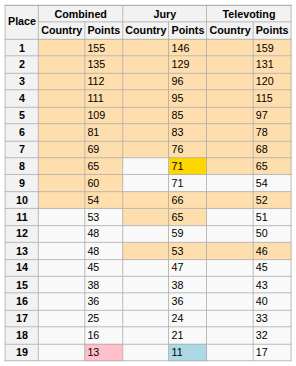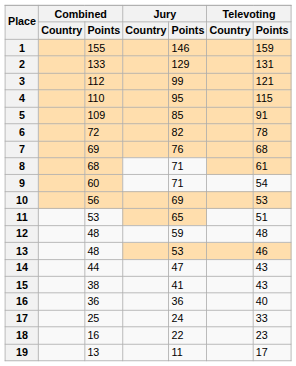 <table class="wikitable collapsible plainrowheaders" style="float:right; margin:10px; font-size:85%;">
 <tr>
 </tr>
 <tr>
 <th scope="col" rowspan="2">Place</th>
 <th scope="col" colspan="2">Combined</th>
 <th scope="col" colspan="2">Jury</th>
 <th scope="col" colspan="2">Televoting</th>
 </tr>
 <tr>
 <th scope="col">Country</th>
 <th scope="col">Points</th>
 <th scope="col">Country</th>
 <th scope="col">Points</th>
 <th scope="col">Country</th>
 <th scope="col">Points</th>
 </tr>
 <tr>
 <th scope="row" style="text-align:center">1</th>
 <td bgcolor="navajowhite"></td>
 <td bgcolor="navajowhite">155</td>
 <td bgcolor="navajowhite"></td>
 <td bgcolor="navajowhite">146</td>
 <td bgcolor="navajowhite"></td>
 <td bgcolor="navajowhite">159</td>
 </tr>
 <tr>
 <th scope="row" style="text-align:center">2</th>
 <td bgcolor="navajowhite"></td>
-<td bgcolor="navajowhite">135</td>
+<td bgcolor="navajowhite">133</td>
 <td bgcolor="navajowhite"></td>
 <td bgcolor="navajowhite">129</td>
 <td bgcolor="navajowhite"></td>
 <td bgcolor="navajowhite">131</td>
 </tr>
 <tr>
 <th scope="row" style="text-align:center">3</th>
 <td bgcolor="navajowhite"></td>
 <td bgcolor="navajowhite">112</td>
 <td bgcolor="navajowhite"></td>
-<td bgcolor="navajowhite">96</td>
+<td bgcolor="navajowhite">99</td>
 <td bgcolor="navajowhite"></td>
-<td bgcolor="navajowhite">120</td>
+<td bgcolor="navajowhite">121</td>
 </tr>
 <tr>
 <th scope="row" style="text-align:center">4</th>
 <td bgcolor="navajowhite"></td>
-<td bgcolor="navajowhite">111</td>
+<td bgcolor="navajowhite">110</td>
 <td bgcolor="navajowhite"></td>
 <td bgcolor="navajowhite">95</td>
 <td bgcolor="navajowhite"></td>
 <td bgcolor="navajowhite">115</td>
 </tr>
 <tr>
 <th scope="row" style="text-align:center">5</th>
 <td bgcolor="navajowhite"></td>
 <td bgcolor="navajowhite">109</td>
 <td bgcolor="navajowhite"></td>
 <td bgcolor="navajowhite">85</td>
 <td bgcolor="navajowhite"></td>
-<td bgcolor="navajowhite">97</td>
+<td bgcolor="navajowhite">91</td>
 </tr>
 <tr>
 <th scope="row" style="text-align:center">6</th>
 <td bgcolor="navajowhite"></td>
-<td bgcolor="navajowhite">81</td>
+<td bgcolor="navajowhite">72</td>
 <td bgcolor="navajowhite"></td>
-<td bgcolor="navajowhite">83</td>
+<td bgcolor="navajowhite">82</td>
 <td bgcolor="navajowhite"></td>
 <td bgcolor="navajowhite">78</td>
 </tr>
 <tr>
 <th scope="row" style="text-align:center">7</th>
 <td bgcolor="navajowhite"></td>
 <td bgcolor="navajowhite">69</td>
 <td bgcolor="navajowhite"></td>
 <td bgcolor="navajowhite">76</td>
 <td bgcolor="navajowhite"></td>
 <td bgcolor="navajowhite">68</td>
 </tr>
 <tr>
 <th scope="row" style="text-align:center">8</th>
 <td bgcolor="navajowhite"></td>
-<td bgcolor="navajowhite">65</td>
+<td bgcolor="navajowhite">68</td>
 <td></td>
-<td style="background: gold;">71</td>
+<td>71</td>
 <td bgcolor="navajowhite"></td>
-<td bgcolor="navajowhite">65</td>
+<td bgcolor="navajowhite">61</td>
 </tr>
 <tr>
 <th scope="row" style="text-align:center">9</th>
 <td bgcolor="navajowhite"></td>
 <td bgcolor="navajowhite">60</td>
 <td></td>
 <td>71</td>
 <td></td>
 <td>54</td>
 </tr>
 <tr>
 <th scope="row" style="text-align:center">10</th>
 <td bgcolor="navajowhite"></td>
-<td bgcolor="navajowhite">54</td>
+<td bgcolor="navajowhite">56</td>
 <td bgcolor="navajowhite"></td>
-<td bgcolor="navajowhite">66</td>
+<td bgcolor="navajowhite">69</td>
 <td bgcolor="navajowhite"></td>
-<td bgcolor="navajowhite">52</td>
+<td bgcolor="navajowhite">53</td>
 </tr>
 <tr>
 <th scope="row" style="text-align:center">11</th>
 <td></td>
 <td>53</td>
 <td bgcolor="navajowhite"></td>
 <td bgcolor="navajowhite">65</td>
 <td></td>
 <td>51</td>
 </tr>
 <tr>
 <th scope="row" style="text-align:center">12</th>
 <td></td>
 <td>48</td>
 <td></td>
 <td>59</td>
 <td></td>
-<td>50</td>
+<td>48</td>
 </tr>
 <tr>
 <th scope="row" style="text-align:center">13</th>
 <td></td>
 <td>48</td>
 <td bgcolor="navajowhite"></td>
 <td bgcolor="navajowhite">53</td>
 <td bgcolor="navajowhite"></td>
 <td bgcolor="navajowhite">46</td>
 </tr>
 <tr>
 <th scope="row" style="text-align:center">14</th>
 <td></td>
-<td>45</td>
+<td>44</td>
 <td></td>
 <td>47</td>
 <td></td>
-<td>45</td>
+<td>43</td>
 </tr>
 <tr>
 <th scope="row" style="text-align:center">15</th>
 <td></td>
 <td>38</td>
 <td></td>
-<td>38</td>
+<td>41</td>
 <td></td>
 <td>43</td>
 </tr>
 <tr>
 <th scope="row" style="text-align:center">16</th>
 <td></td>
 <td>36</td>
 <td></td>
 <td>36</td>
 <td></td>
 <td>40</td>
 </tr>
 <tr>
 <th scope="row" style="text-align:center">17</th>
 <td></td>
 <td>25</td>
 <td></td>
 <td>24</td>
 <td></td>
 <td>33</td>
 </tr>
 <tr>
 <th scope="row" style="text-align:center">18</th>
 <td></td>
 <td>16</td>
 <td></td>
-<td>21</td>
+<td>22</td>
 <td></td>
-<td>32</td>
+<td>23</td>
 </tr>
 <tr>
 <th scope="row" style="text-align:center">19</th>
 <td></td>
-<td style="background: pink;">13</td>
+<td>13</td>
 <td></td>
-<td style="background: lightblue;">11</td>
+<td>11</td>
 <td></td>
 <td>17</td>
 </tr>
 </table>
